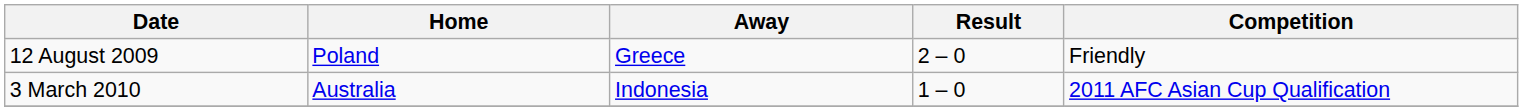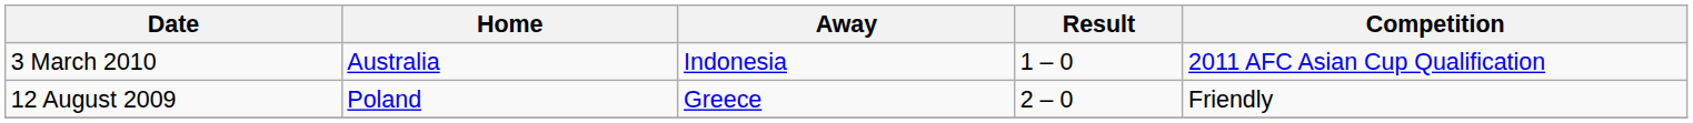 <table class="wikitable" style="text-align:center; font-size:95%;width:85%; text-align:left">
 <tr>
 <th width=20%>Date</th>
 <th width=20%>Home</th>
 <th width=20%>Away</th>
 <th width=10%>Result</th>
 <th width=50%>Competition</th>
 </tr>
 <tr>
+<td>3 March 2010</td>
+<td> <a href='#'>Australia</a></td>
+<td> <a href='#'>Indonesia</a></td>
+<td>1 – 0</td>
+<td><a href='#'>2011 AFC Asian Cup Qualification</a></td>
+</tr>
+<tr>
 <td>12 August 2009</td>
 <td> <a href='#'>Poland</a></td>
 <td> <a href='#'>Greece</a></td>
 <td>2 – 0</td>
 <td>Friendly</td>
 </tr>
 <tr>
-<td>3 March 2010</td>
-<td> <a href='#'>Australia</a></td>
-<td> <a href='#'>Indonesia</a></td>
-<td>1 – 0</td>
-<td><a href='#'>2011 AFC Asian Cup Qualification</a></td>
-</tr>
-<tr>
 </tr>
 </table>
